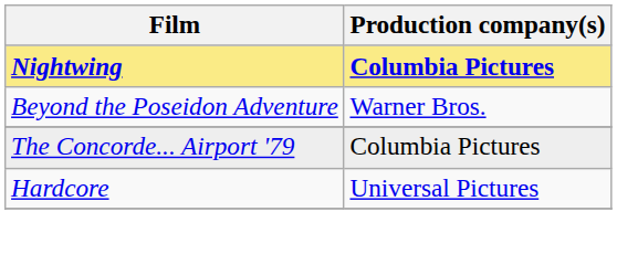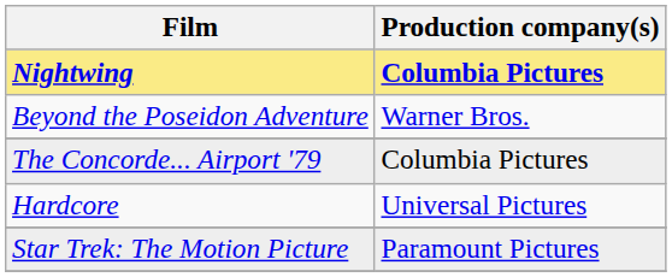 <table class="wikitable sortable plainrowheaders">
 <tr>
 <th>Film</th>
 <th class="unsortable">Production company(s)</th>
 </tr>
 <tr style="background:#FAEB86">
 <td><strong><em><a href='#'>Nightwing</a></em></strong></td>
 <td><strong><a href='#'>Columbia Pictures</a></strong></td>
 </tr>
 <tr>
 <td><em><a href='#'>Beyond the Poseidon Adventure</a></em></td>
 <td><a href='#'>Warner Bros.</a></td>
 </tr>
 <tr>
 </tr>
 <tr style="background:#eee;">
 <td><em><a href='#'>The Concorde... Airport '79</a></em></td>
 <td>Columbia Pictures</td>
 </tr>
 <tr>
 <td><em><a href='#'>Hardcore</a></em></td>
 <td><a href='#'>Universal Pictures</a></td>
 </tr>
 <tr>
 </tr>
+<tr style="background:#eee;">
+<td><em><a href='#'>Star Trek: The Motion Picture</a></em></td>
+<td><a href='#'>Paramount Pictures</a></td>
+</tr>
 <tr>
 </tr>
 </table>
